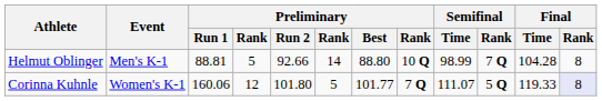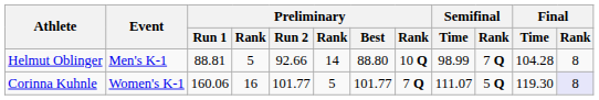 <table class="wikitable" style="font-size:90%">
 <tr>
 <th rowspan="2">Athlete</th>
 <th rowspan="2">Event</th>
 <th colspan="6">Preliminary</th>
 <th colspan="2">Semifinal</th>
 <th colspan="2">Final</th>
 </tr>
 <tr style="font-size:95%">
 <th>Run 1</th>
 <th>Rank</th>
 <th>Run 2</th>
 <th>Rank</th>
 <th>Best</th>
 <th>Rank</th>
 <th>Time</th>
 <th>Rank</th>
 <th>Time</th>
 <th>Rank</th>
 </tr>
 <tr align=center>
 <td align=left><a href='#'>Helmut Oblinger</a></td>
 <td align=left><a href='#'>Men's K-1</a></td>
 <td>88.81</td>
 <td>5</td>
 <td>92.66</td>
 <td>14</td>
 <td>88.80</td>
 <td>10 <strong>Q</strong></td>
 <td>98.99</td>
 <td>7 <strong>Q</strong></td>
 <td>104.28</td>
 <td>8</td>
 </tr>
 <tr align=center>
 <td align=left><a href='#'>Corinna Kuhnle</a></td>
 <td align=left><a href='#'>Women's K-1</a></td>
 <td>160.06</td>
-<td>12</td>
-<td>101.80</td>
+<td>16</td>
+<td>101.77</td>
 <td>5</td>
 <td>101.77</td>
 <td>7 <strong>Q</strong></td>
 <td>111.07</td>
 <td>5 <strong>Q</strong></td>
-<td>119.33</td>
+<td>119.30</td>
 <td style="background: lavender;">8</td>
 </tr>
 </table>
